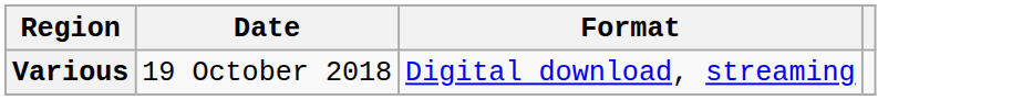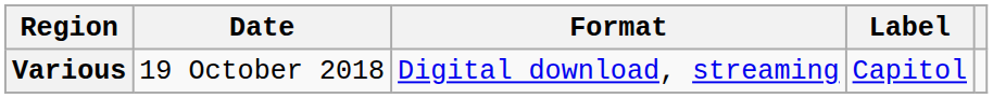 <table class="wikitable plainrowheaders">
 <tr>
 <th>Region</th>
 <th>Date</th>
 <th>Format</th>
+<th>Label</th>
 <th></th>
 </tr>
 <tr>
 <th scope="row">Various</th>
 <td>19 October 2018</td>
 <td><a href='#'>Digital download</a>, <a href='#'>streaming</a></td>
+<td><a href='#'>Capitol</a></td>
 <td></td>
 </tr>
 </table>
